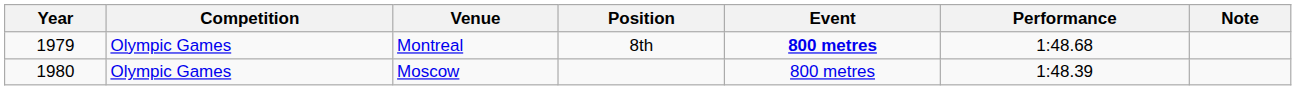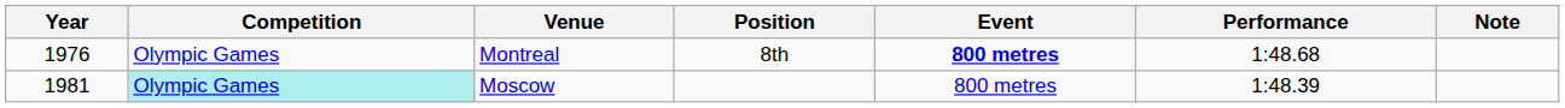 <table class="wikitable" width=55% style="font-size:90%; text-align:center;">
 <tr>
 <th>Year</th>
 <th>Competition</th>
 <th>Venue</th>
 <th>Position</th>
 <th>Event</th>
 <th>Performance</th>
 <th>Note</th>
 </tr>
 <tr>
-<td rowspan=1>1979</td>
+<td rowspan=1>1976</td>
 <td rowspan=1 align=left><a href='#'>Olympic Games</a></td>
 <td rowspan=1 align=left> <a href='#'>Montreal</a></td>
 <td>8th</td>
 <td><strong><a href='#'>800 metres</a></strong></td>
 <td>1:48.68</td>
 <td></td>
 </tr>
 <tr>
-<td rowspan=1>1980</td>
-<td rowspan=1 align=left><a href='#'>Olympic Games</a></td>
+<td rowspan=1>1981</td>
+<td rowspan=1 align=left style="background: paleturquoise;"><a href='#'>Olympic Games</a></td>
 <td rowspan=1 align=left> <a href='#'>Moscow</a></td>
 <td></td>
 <td><a href='#'>800 metres</a></td>
 <td>1:48.39</td>
 <td></td>
 </tr>
 </table>
